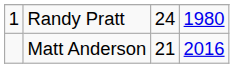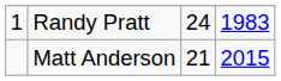 <table class="wikitable">
 <tr>
 </tr>
 <tr>
 <td>1</td>
 <td>Randy Pratt</td>
 <td>24</td>
-<td><a href='#'>1980</a></td>
+<td><a href='#'>1983</a></td>
 </tr>
 <tr>
 <td></td>
 <td>Matt Anderson</td>
 <td>21</td>
-<td><a href='#'>2016</a></td>
+<td><a href='#'>2015</a></td>
 </tr>
 </table>
